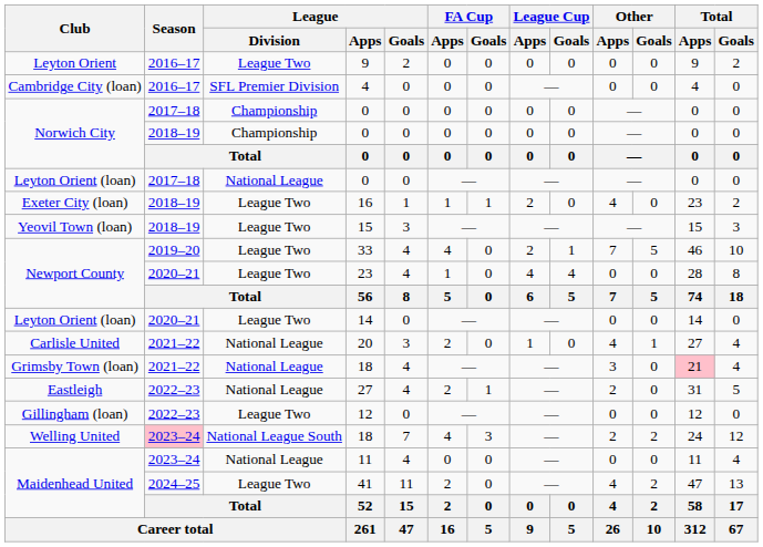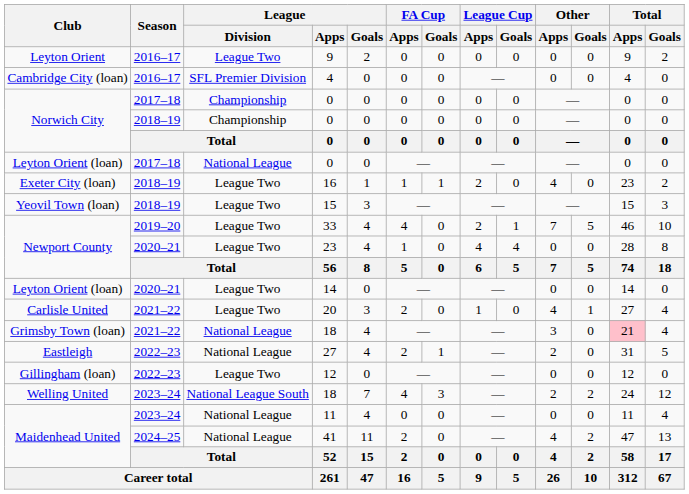 <table class=wikitable style="text-align: center">
 <tr>
 <th rowspan=2>Club</th>
 <th rowspan=2>Season</th>
 <th colspan=3>League</th>
 <th colspan=2><a href='#'>FA Cup</a></th>
 <th colspan=2><a href='#'>League Cup</a></th>
 <th colspan=2>Other</th>
 <th colspan=2>Total</th>
 </tr>
 <tr>
 <th>Division</th>
 <th>Apps</th>
 <th>Goals</th>
 <th>Apps</th>
 <th>Goals</th>
 <th>Apps</th>
 <th>Goals</th>
 <th>Apps</th>
 <th>Goals</th>
 <th>Apps</th>
 <th>Goals</th>
 </tr>
 <tr>
 <td><a href='#'>Leyton Orient</a></td>
 <td><a href='#'>2016–17</a></td>
 <td><a href='#'>League Two</a></td>
 <td>9</td>
 <td>2</td>
 <td>0</td>
 <td>0</td>
 <td>0</td>
 <td>0</td>
 <td>0</td>
 <td>0</td>
 <td>9</td>
 <td>2</td>
 </tr>
 <tr>
 <td><a href='#'>Cambridge City</a> (loan)</td>
 <td><a href='#'>2016–17</a></td>
 <td><a href='#'>SFL Premier Division</a></td>
 <td>4</td>
 <td>0</td>
 <td>0</td>
 <td>0</td>
 <td colspan="2">—</td>
 <td>0</td>
 <td>0</td>
 <td>4</td>
 <td>0</td>
 </tr>
 <tr>
 <td rowspan=3><a href='#'>Norwich City</a></td>
 <td><a href='#'>2017–18</a></td>
 <td><a href='#'>Championship</a></td>
 <td>0</td>
 <td>0</td>
 <td>0</td>
 <td>0</td>
 <td>0</td>
 <td>0</td>
 <td colspan="2">—</td>
 <td>0</td>
 <td>0</td>
 </tr>
 <tr>
 <td><a href='#'>2018–19</a></td>
 <td>Championship</td>
 <td>0</td>
 <td>0</td>
 <td>0</td>
 <td>0</td>
 <td>0</td>
 <td>0</td>
 <td colspan="2">—</td>
 <td>0</td>
 <td>0</td>
 </tr>
 <tr>
 <th colspan=2>Total</th>
 <th>0</th>
 <th>0</th>
 <th>0</th>
 <th>0</th>
 <th>0</th>
 <th>0</th>
 <th colspan="2">—</th>
 <th>0</th>
 <th>0</th>
 </tr>
 <tr>
 <td><a href='#'>Leyton Orient</a> (loan)</td>
 <td><a href='#'>2017–18</a></td>
 <td><a href='#'>National League</a></td>
 <td>0</td>
 <td>0</td>
 <td colspan="2">—</td>
 <td colspan="2">—</td>
 <td colspan="2">—</td>
 <td>0</td>
 <td>0</td>
 </tr>
 <tr>
 <td><a href='#'>Exeter City</a> (loan)</td>
 <td><a href='#'>2018–19</a></td>
 <td>League Two</td>
 <td>16</td>
 <td>1</td>
 <td>1</td>
 <td>1</td>
 <td>2</td>
 <td>0</td>
 <td>4</td>
 <td>0</td>
 <td>23</td>
 <td>2</td>
 </tr>
 <tr>
 <td><a href='#'>Yeovil Town</a> (loan)</td>
 <td><a href='#'>2018–19</a></td>
 <td>League Two</td>
 <td>15</td>
 <td>3</td>
 <td colspan="2">—</td>
 <td colspan="2">—</td>
 <td colspan="2">—</td>
 <td>15</td>
 <td>3</td>
 </tr>
 <tr>
 <td rowspan=3><a href='#'>Newport County</a></td>
 <td><a href='#'>2019–20</a></td>
 <td>League Two</td>
 <td>33</td>
 <td>4</td>
 <td>4</td>
 <td>0</td>
 <td>2</td>
 <td>1</td>
 <td>7</td>
 <td>5</td>
 <td>46</td>
 <td>10</td>
 </tr>
 <tr>
 <td><a href='#'>2020–21</a></td>
 <td>League Two</td>
 <td>23</td>
 <td>4</td>
 <td>1</td>
 <td>0</td>
 <td>4</td>
 <td>4</td>
 <td>0</td>
 <td>0</td>
 <td>28</td>
 <td>8</td>
 </tr>
 <tr>
 <th colspan="2">Total</th>
 <th>56</th>
 <th>8</th>
 <th>5</th>
 <th>0</th>
 <th>6</th>
 <th>5</th>
 <th>7</th>
 <th>5</th>
 <th>74</th>
 <th>18</th>
 </tr>
 <tr>
 <td><a href='#'>Leyton Orient</a> (loan)</td>
 <td><a href='#'>2020–21</a></td>
 <td>League Two</td>
 <td>14</td>
 <td>0</td>
 <td colspan="2">—</td>
 <td colspan="2">—</td>
 <td>0</td>
 <td>0</td>
 <td>14</td>
 <td>0</td>
 </tr>
 <tr>
 <td><a href='#'>Carlisle United</a></td>
 <td><a href='#'>2021–22</a></td>
-<td>National League</td>
+<td>League Two</td>
 <td>20</td>
 <td>3</td>
 <td>2</td>
 <td>0</td>
 <td>1</td>
 <td>0</td>
 <td>4</td>
 <td>1</td>
 <td>27</td>
 <td>4</td>
 </tr>
 <tr>
 <td><a href='#'>Grimsby Town</a> (loan)</td>
 <td><a href='#'>2021–22</a></td>
 <td><a href='#'>National League</a></td>
 <td>18</td>
 <td>4</td>
 <td colspan="2">—</td>
 <td colspan="2">—</td>
 <td>3</td>
 <td>0</td>
 <td style="background: pink;">21</td>
 <td>4</td>
 </tr>
 <tr>
 <td><a href='#'>Eastleigh</a></td>
 <td><a href='#'>2022–23</a></td>
 <td>National League</td>
 <td>27</td>
 <td>4</td>
 <td>2</td>
 <td>1</td>
 <td colspan="2">—</td>
 <td>2</td>
 <td>0</td>
 <td>31</td>
 <td>5</td>
 </tr>
 <tr>
 <td><a href='#'>Gillingham</a> (loan)</td>
 <td><a href='#'>2022–23</a></td>
 <td>League Two</td>
 <td>12</td>
 <td>0</td>
 <td colspan="2">—</td>
 <td colspan="2">—</td>
 <td>0</td>
 <td>0</td>
 <td>12</td>
 <td>0</td>
 </tr>
 <tr>
 <td><a href='#'>Welling United</a></td>
-<td style="background: pink;"><a href='#'>2023–24</a></td>
+<td><a href='#'>2023–24</a></td>
 <td><a href='#'>National League South</a></td>
 <td>18</td>
 <td>7</td>
 <td>4</td>
 <td>3</td>
 <td colspan="2">—</td>
 <td>2</td>
 <td>2</td>
 <td>24</td>
 <td>12</td>
 </tr>
 <tr>
 <td rowspan=3><a href='#'>Maidenhead United</a></td>
 <td><a href='#'>2023–24</a></td>
 <td>National League</td>
 <td>11</td>
 <td>4</td>
 <td>0</td>
 <td>0</td>
 <td colspan="2">—</td>
 <td>0</td>
 <td>0</td>
 <td>11</td>
 <td>4</td>
 </tr>
 <tr>
 <td><a href='#'>2024–25</a></td>
-<td>League Two</td>
+<td>National League</td>
 <td>41</td>
 <td>11</td>
 <td>2</td>
 <td>0</td>
 <td colspan="2">—</td>
 <td>4</td>
 <td>2</td>
 <td>47</td>
 <td>13</td>
 </tr>
 <tr>
 <th colspan="2">Total</th>
 <th>52</th>
 <th>15</th>
 <th>2</th>
 <th>0</th>
 <th>0</th>
 <th>0</th>
 <th>4</th>
 <th>2</th>
 <th>58</th>
 <th>17</th>
 </tr>
 <tr>
 <th colspan=3>Career total</th>
 <th>261</th>
 <th>47</th>
 <th>16</th>
 <th>5</th>
 <th>9</th>
 <th>5</th>
 <th>26</th>
 <th>10</th>
 <th>312</th>
 <th>67</th>
 </tr>
 </table>
